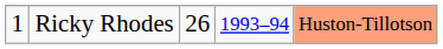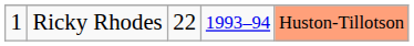 <table class="wikitable">
 <tr>
 </tr>
 <tr>
 <td>1</td>
 <td>Ricky Rhodes</td>
-<td>26</td>
+<td>22</td>
 <td style="font-size:80%;"><a href='#'>1993–94</a></td>
 <td style="background: lightsalmon; font-size:80%;">Huston-Tillotson</td>
 </tr>
 </table>
